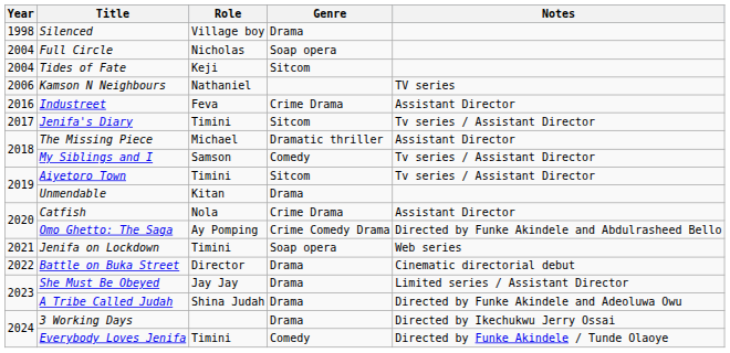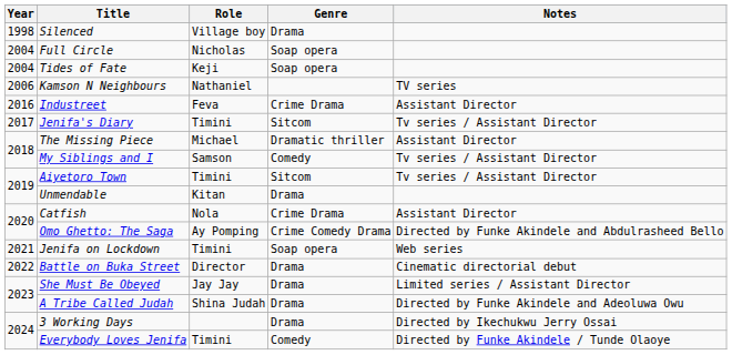 <table class="wikitable">
 <tr style="background:#b0c4de; text-align:center;">
 <th>Year</th>
 <th>Title</th>
 <th>Role</th>
 <th>Genre</th>
 <th>Notes</th>
 </tr>
 <tr>
 <td>1998</td>
 <td><em>Silenced</em></td>
 <td>Village boy</td>
 <td>Drama</td>
 <td></td>
 </tr>
 <tr>
 <td>2004</td>
 <td><em>Full Circle</em></td>
 <td>Nicholas</td>
 <td>Soap opera</td>
 <td></td>
 </tr>
 <tr>
 <td>2004</td>
 <td><em>Tides of Fate</em></td>
 <td>Keji</td>
-<td>Sitcom</td>
+<td>Soap opera</td>
 <td></td>
 </tr>
 <tr>
 <td>2006</td>
 <td><em>Kamson N Neighbours</em></td>
 <td>Nathaniel</td>
 <td></td>
 <td>TV series</td>
 </tr>
 <tr>
 <td>2016</td>
 <td><em><a href='#'>Industreet</a></em></td>
 <td>Feva</td>
 <td>Crime Drama</td>
 <td>Assistant Director</td>
 </tr>
 <tr>
 <td>2017</td>
 <td><em><a href='#'>Jenifa's Diary</a></em></td>
 <td>Timini</td>
 <td>Sitcom</td>
 <td>Tv series / Assistant Director</td>
 </tr>
 <tr>
 <td rowspan="2">2018</td>
 <td><em>The Missing Piece</em></td>
 <td>Michael</td>
 <td>Dramatic thriller</td>
 <td>Assistant Director</td>
 </tr>
 <tr>
 <td><em><a href='#'>My Siblings and I</a></em></td>
 <td>Samson</td>
 <td>Comedy</td>
 <td>Tv series / Assistant Director</td>
 </tr>
 <tr>
 <td rowspan="2">2019</td>
 <td><em><a href='#'>Aiyetoro Town</a></em></td>
 <td>Timini</td>
 <td>Sitcom</td>
 <td>Tv series / Assistant Director</td>
 </tr>
 <tr>
 <td><em>Unmendable</em></td>
 <td>Kitan</td>
 <td>Drama</td>
 <td></td>
 </tr>
 <tr>
 <td rowspan="2">2020</td>
 <td><em>Catfish</em></td>
 <td>Nola</td>
 <td>Crime Drama</td>
 <td>Assistant Director</td>
 </tr>
 <tr>
 <td><em><a href='#'>Omo Ghetto: The Saga</a></em></td>
 <td>Ay Pomping</td>
 <td>Crime Comedy Drama</td>
 <td>Directed by Funke Akindele and Abdulrasheed Bello</td>
 </tr>
 <tr>
 <td>2021</td>
 <td><em>Jenifa on Lockdown</em></td>
 <td>Timini</td>
 <td>Soap opera</td>
 <td>Web series</td>
 </tr>
 <tr>
 <td>2022</td>
 <td><em><a href='#'>Battle on Buka Street</a></em></td>
 <td>Director</td>
 <td>Drama</td>
 <td>Cinematic directorial debut</td>
 </tr>
 <tr>
 <td rowspan="2">2023</td>
 <td><em><a href='#'>She Must Be Obeyed</a></em></td>
 <td>Jay Jay</td>
 <td>Drama</td>
 <td>Limited series / Assistant Director</td>
 </tr>
 <tr>
 <td><em><a href='#'>A Tribe Called Judah</a></em></td>
 <td>Shina Judah</td>
 <td>Drama</td>
 <td>Directed by Funke Akindele and Adeoluwa Owu</td>
 </tr>
 <tr>
 <td rowspan=2>2024</td>
 <td><em>3 Working Days</em></td>
 <td></td>
 <td>Drama</td>
 <td>Directed by Ikechukwu Jerry Ossai</td>
 </tr>
 <tr>
 <td><a href='#'><em>Everybody Loves Jenifa</em></a></td>
 <td>Timini</td>
 <td>Comedy</td>
 <td>Directed by <a href='#'>Funke Akindele</a> / Tunde Olaoye</td>
 </tr>
 </table>
